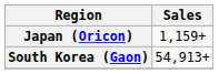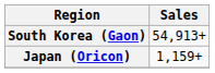 <table class="wikitable plainrowheaders" style="text-align:center;" border="1">
 <tr>
 <th>Region</th>
 <th>Sales</th>
 </tr>
 <tr>
+<th scope="row">South Korea (<a href='#'>Gaon</a>)</th>
+<td>54,913+</td>
+</tr>
+<tr>
 <th scope="row">Japan (<a href='#'>Oricon</a>)</th>
 <td>1,159+</td>
 </tr>
 <tr>
-<th scope="row">South Korea (<a href='#'>Gaon</a>)</th>
-<td>54,913+</td>
-</tr>
-<tr>
 </tr>
 </table>
